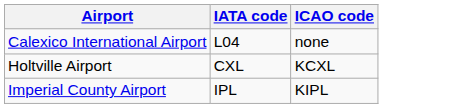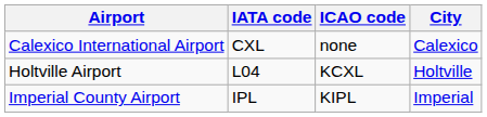 <table class="wikitable">
 <tr>
 <th valign=bottom><a href='#'>Airport</a></th>
 <th valign=bottom><a href='#'>IATA code</a></th>
 <th valign=bottom><a href='#'>ICAO code</a></th>
+<th valign=bottom><a href='#'>City</a></th>
 </tr>
 <tr>
 <td><a href='#'>Calexico International Airport</a></td>
-<td>L04</td>
+<td>CXL</td>
 <td>none</td>
+<td><a href='#'>Calexico</a></td>
 </tr>
 <tr>
 <td>Holtville Airport</td>
-<td>CXL</td>
+<td>L04</td>
 <td>KCXL</td>
+<td><a href='#'>Holtville</a></td>
 </tr>
 <tr>
 <td><a href='#'>Imperial County Airport</a></td>
 <td>IPL</td>
 <td>KIPL</td>
+<td><a href='#'>Imperial</a></td>
 </tr>
 </table>
